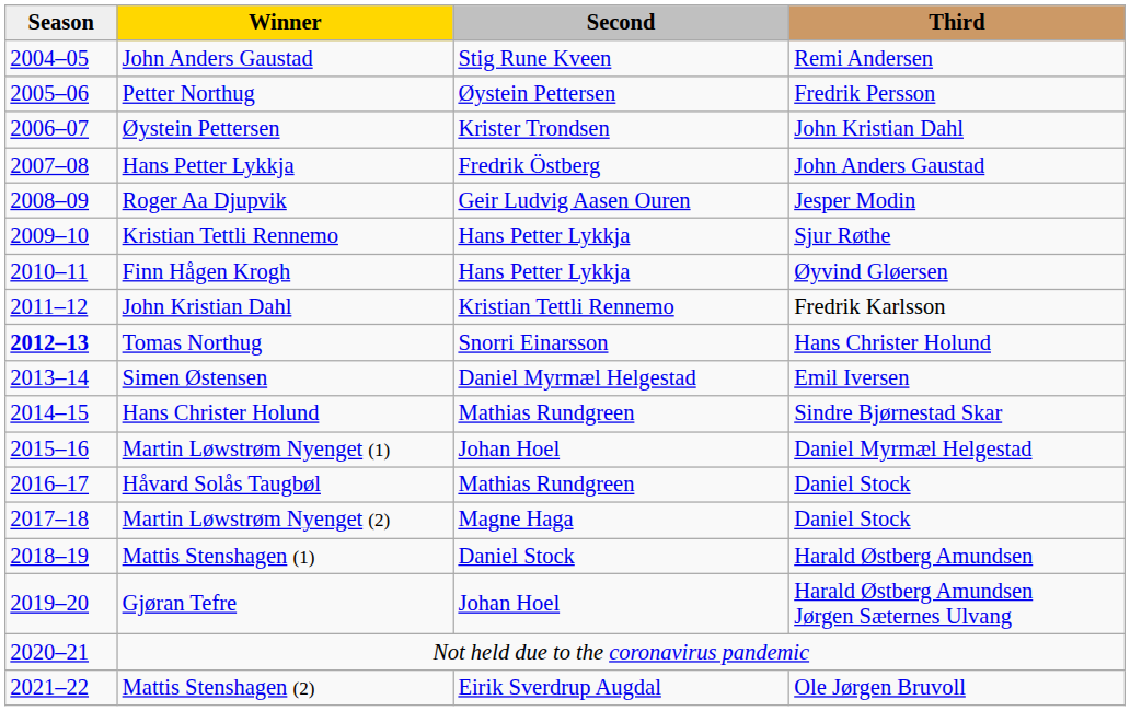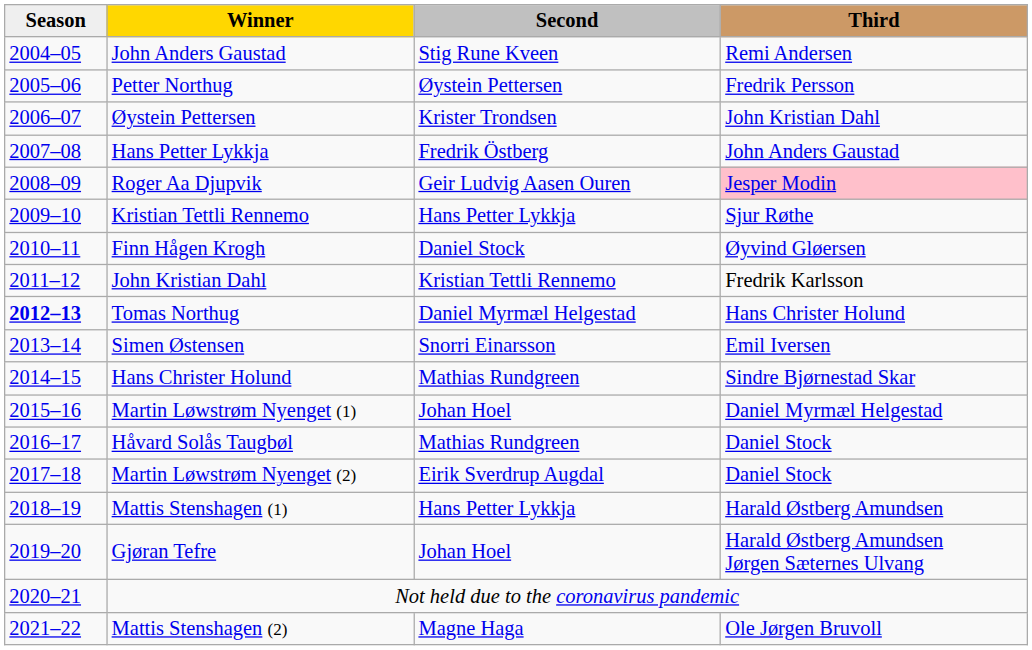 <table class="wikitable sortable" width="800">
 <tr>
 <th style="width:10%; background:#efefef;">Season</th>
 <th style="width:30%; background:gold">Winner</th>
 <th style="width:30%; background:silver">Second</th>
 <th style="width:30%; background:#CC9966">Third</th>
 </tr>
 <tr>
 <td><a href='#'>2004–05</a></td>
 <td> <a href='#'>John Anders Gaustad</a></td>
 <td> <a href='#'>Stig Rune Kveen</a></td>
 <td> <a href='#'>Remi Andersen</a></td>
 </tr>
 <tr>
 <td><a href='#'>2005–06</a></td>
 <td> <a href='#'>Petter Northug</a></td>
 <td> <a href='#'>Øystein Pettersen</a></td>
 <td> <a href='#'>Fredrik Persson</a></td>
 </tr>
 <tr>
 <td><a href='#'>2006–07</a></td>
 <td> <a href='#'>Øystein Pettersen</a></td>
 <td> <a href='#'>Krister Trondsen</a></td>
 <td> <a href='#'>John Kristian Dahl</a></td>
 </tr>
 <tr>
 <td><a href='#'>2007–08</a></td>
 <td> <a href='#'>Hans Petter Lykkja</a></td>
 <td> <a href='#'>Fredrik Östberg</a></td>
 <td> <a href='#'>John Anders Gaustad</a></td>
 </tr>
 <tr>
 <td><a href='#'>2008–09</a></td>
 <td> <a href='#'>Roger Aa Djupvik</a></td>
 <td> <a href='#'>Geir Ludvig Aasen Ouren</a></td>
-<td> <a href='#'>Jesper Modin</a></td>
+<td style="background: pink;"> <a href='#'>Jesper Modin</a></td>
 </tr>
 <tr>
 <td><a href='#'>2009–10</a></td>
 <td> <a href='#'>Kristian Tettli Rennemo</a></td>
 <td> <a href='#'>Hans Petter Lykkja</a></td>
 <td> <a href='#'>Sjur Røthe</a></td>
 </tr>
 <tr>
 <td><a href='#'>2010–11</a></td>
 <td> <a href='#'>Finn Hågen Krogh</a></td>
-<td> <a href='#'>Hans Petter Lykkja</a></td>
+<td> <a href='#'>Daniel Stock</a></td>
 <td> <a href='#'>Øyvind Gløersen</a></td>
 </tr>
 <tr>
 <td><a href='#'>2011–12</a></td>
 <td> <a href='#'>John Kristian Dahl</a></td>
 <td> <a href='#'>Kristian Tettli Rennemo</a></td>
 <td> Fredrik Karlsson</td>
 </tr>
 <tr>
 <td><strong><a href='#'>2012–13</a></strong></td>
 <td> <a href='#'>Tomas Northug</a></td>
-<td> <a href='#'>Snorri Einarsson</a></td>
+<td> <a href='#'>Daniel Myrmæl Helgestad</a></td>
 <td> <a href='#'>Hans Christer Holund</a></td>
 </tr>
 <tr>
 <td><a href='#'>2013–14</a></td>
 <td> <a href='#'>Simen Østensen</a></td>
-<td> <a href='#'>Daniel Myrmæl Helgestad</a></td>
+<td> <a href='#'>Snorri Einarsson</a></td>
 <td> <a href='#'>Emil Iversen</a></td>
 </tr>
 <tr>
 <td><a href='#'>2014–15</a></td>
 <td> <a href='#'>Hans Christer Holund</a></td>
 <td> <a href='#'>Mathias Rundgreen</a></td>
 <td> <a href='#'>Sindre Bjørnestad Skar</a></td>
 </tr>
 <tr>
 <td><a href='#'>2015–16</a></td>
 <td> <a href='#'>Martin Løwstrøm Nyenget</a> <small>(1)</small></td>
 <td> <a href='#'>Johan Hoel</a></td>
 <td> <a href='#'>Daniel Myrmæl Helgestad</a></td>
 </tr>
 <tr>
 <td><a href='#'>2016–17</a></td>
 <td> <a href='#'>Håvard Solås Taugbøl</a></td>
 <td> <a href='#'>Mathias Rundgreen</a></td>
 <td> <a href='#'>Daniel Stock</a></td>
 </tr>
 <tr>
 <td><a href='#'>2017–18</a></td>
 <td> <a href='#'>Martin Løwstrøm Nyenget</a> <small>(2)</small></td>
-<td> <a href='#'>Magne Haga</a></td>
+<td> <a href='#'>Eirik Sverdrup Augdal</a></td>
 <td> <a href='#'>Daniel Stock</a></td>
 </tr>
 <tr>
 <td><a href='#'>2018–19</a></td>
 <td> <a href='#'>Mattis Stenshagen</a> <small>(1)</small></td>
-<td> <a href='#'>Daniel Stock</a></td>
+<td> <a href='#'>Hans Petter Lykkja</a></td>
 <td> <a href='#'>Harald Østberg Amundsen</a></td>
 </tr>
 <tr>
 <td><a href='#'>2019–20</a></td>
 <td> <a href='#'>Gjøran Tefre</a></td>
 <td> <a href='#'>Johan Hoel</a></td>
 <td> <a href='#'>Harald Østberg Amundsen</a><br> <a href='#'>Jørgen Sæternes Ulvang</a></td>
 </tr>
 <tr>
 <td><a href='#'>2020–21</a></td>
 <td colspan="3" style="text-align:center;"><em>Not held due to the <a href='#'>coronavirus pandemic</a></em></td>
 </tr>
 <tr>
 <td><a href='#'>2021–22</a></td>
 <td> <a href='#'>Mattis Stenshagen</a> <small>(2)</small></td>
-<td> <a href='#'>Eirik Sverdrup Augdal</a></td>
+<td> <a href='#'>Magne Haga</a></td>
 <td> <a href='#'>Ole Jørgen Bruvoll</a></td>
 </tr>
 </table>
